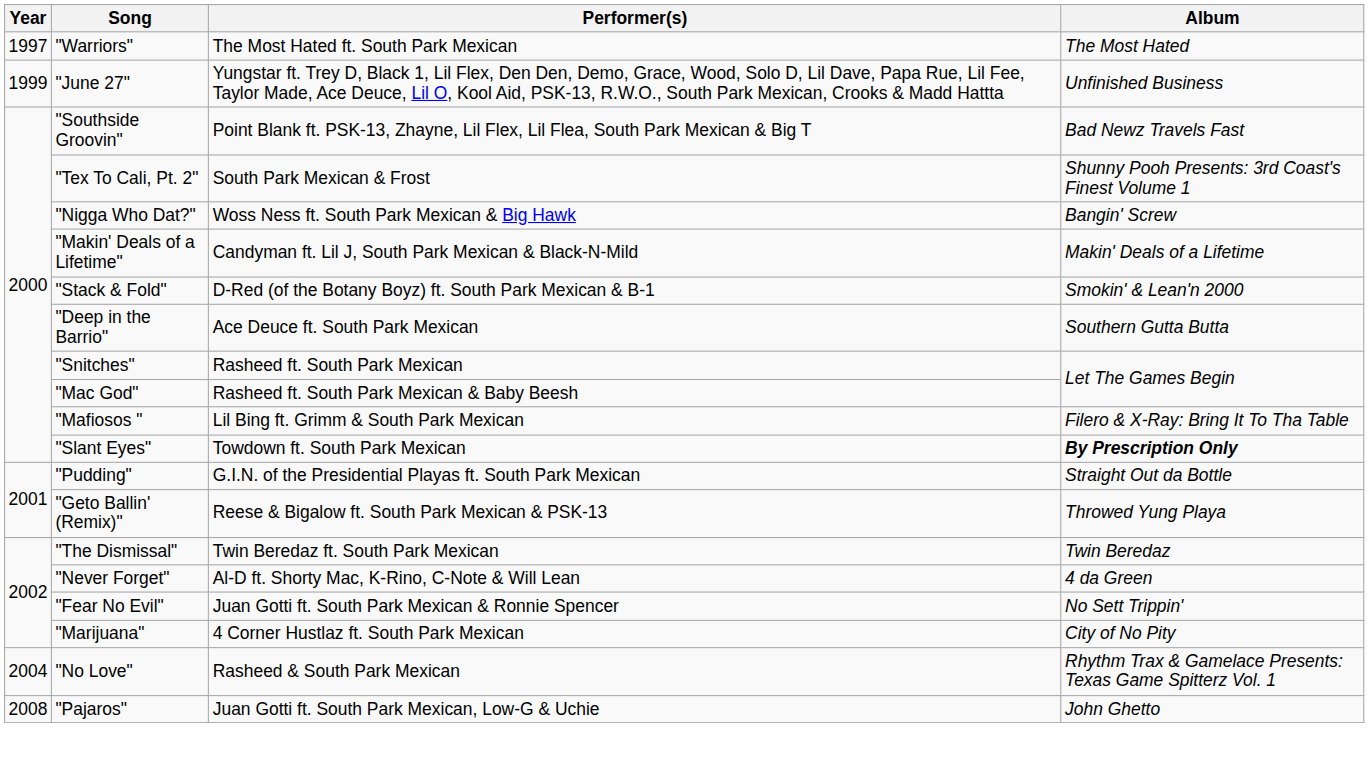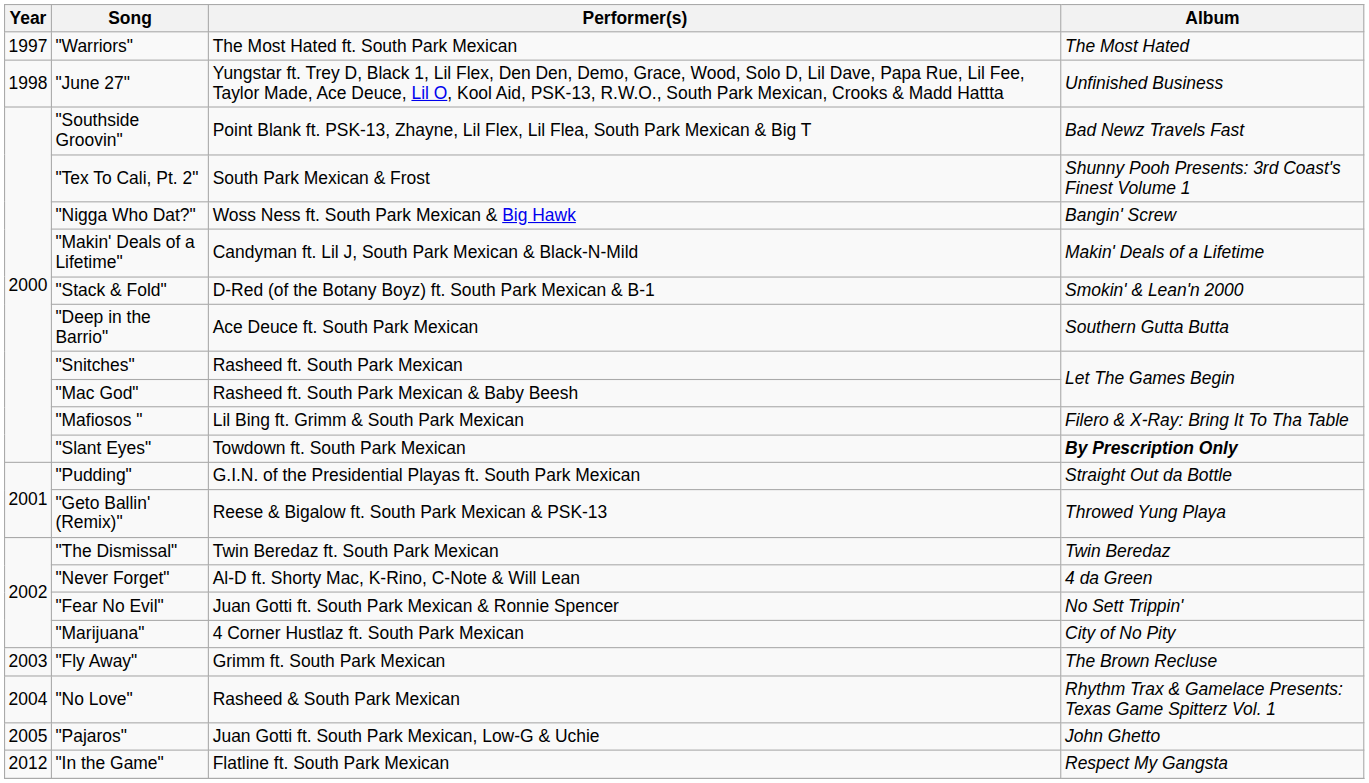 <table class="wikitable">
 <tr>
 <th>Year</th>
 <th>Song</th>
 <th>Performer(s)</th>
 <th>Album</th>
 </tr>
 <tr>
 <td>1997</td>
 <td>"Warriors"</td>
 <td>The Most Hated ft. South Park Mexican</td>
 <td><em>The Most Hated</em></td>
 </tr>
 <tr>
-<td>1999</td>
+<td>1998</td>
 <td>"June 27"</td>
 <td>Yungstar ft. Trey D, Black 1, Lil Flex, Den Den, Demo, Grace, Wood, Solo D, Lil Dave, Papa Rue, Lil Fee, Taylor Made, Ace Deuce, <a href='#'>Lil O</a>, Kool Aid, PSK-13, R.W.O., South Park Mexican, Crooks & Madd Hattta</td>
 <td><em>Unfinished Business</em></td>
 </tr>
 <tr>
 <td rowspan="10">2000</td>
 <td>"Southside Groovin"</td>
 <td>Point Blank ft. PSK-13, Zhayne, Lil Flex, Lil Flea, South Park Mexican & Big T</td>
 <td><em>Bad Newz Travels Fast</em></td>
 </tr>
 <tr>
 <td>"Tex To Cali, Pt. 2"</td>
 <td>South Park Mexican & Frost</td>
 <td><em>Shunny Pooh Presents: 3rd Coast's Finest Volume 1</em></td>
 </tr>
 <tr>
 <td>"Nigga Who Dat?"</td>
 <td>Woss Ness ft. South Park Mexican & <a href='#'>Big Hawk</a></td>
 <td><em>Bangin' Screw</em></td>
 </tr>
 <tr>
 <td>"Makin' Deals of a Lifetime"</td>
 <td>Candyman ft. Lil J, South Park Mexican & Black-N-Mild</td>
 <td><em>Makin' Deals of a Lifetime</em></td>
 </tr>
 <tr>
 <td>"Stack & Fold"</td>
 <td>D-Red (of the Botany Boyz) ft. South Park Mexican & B-1</td>
 <td><em>Smokin' & Lean'n 2000 </em></td>
 </tr>
 <tr>
 <td>"Deep in the Barrio"</td>
 <td>Ace Deuce ft. South Park Mexican</td>
 <td><em>Southern Gutta Butta</em></td>
 </tr>
 <tr>
 <td>"Snitches"</td>
 <td>Rasheed ft. South Park Mexican</td>
 <td rowspan="2"><em>Let The Games Begin</em></td>
 </tr>
 <tr>
 <td>"Mac God"</td>
 <td>Rasheed ft. South Park Mexican & Baby Beesh</td>
 </tr>
 <tr>
 <td>"Mafiosos "</td>
 <td>Lil Bing ft. Grimm & South Park Mexican</td>
 <td><em>Filero & X-Ray: Bring It To Tha Table </em></td>
 </tr>
 <tr>
 <td>"Slant Eyes"</td>
 <td>Towdown ft. South Park Mexican</td>
 <td><strong><em>By Prescription Only</em></strong></td>
 </tr>
 <tr>
 <td rowspan="2">2001</td>
 <td>"Pudding"</td>
 <td>G.I.N. of the Presidential Playas ft. South Park Mexican</td>
 <td><em>Straight Out da Bottle</em></td>
 </tr>
 <tr>
 <td>"Geto Ballin' (Remix)"</td>
 <td>Reese & Bigalow ft. South Park Mexican & PSK-13</td>
 <td><em>Throwed Yung Playa</em></td>
 </tr>
 <tr>
 <td rowspan="4">2002</td>
 <td>"The Dismissal"</td>
 <td>Twin Beredaz ft. South Park Mexican</td>
 <td><em>Twin Beredaz</em></td>
 </tr>
 <tr>
 <td>"Never Forget"</td>
 <td>Al-D ft. Shorty Mac, K-Rino, C-Note & Will Lean</td>
 <td><em>4 da Green</em></td>
 </tr>
 <tr>
 <td>"Fear No Evil"</td>
 <td>Juan Gotti ft. South Park Mexican & Ronnie Spencer</td>
 <td><em>No Sett Trippin' </em></td>
 </tr>
 <tr>
 <td>"Marijuana"</td>
 <td>4 Corner Hustlaz ft. South Park Mexican</td>
 <td><em>City of No Pity</em></td>
 </tr>
 <tr>
+<td>2003</td>
+<td>"Fly Away"</td>
+<td>Grimm ft. South Park Mexican</td>
+<td><em>The Brown Recluse</em></td>
+</tr>
+<tr>
 <td>2004</td>
 <td scope="row">"No Love"</td>
 <td>Rasheed & South Park Mexican</td>
 <td><em>Rhythm Trax & Gamelace Presents: Texas Game Spitterz Vol. 1</em></td>
 </tr>
 <tr>
-<td>2008</td>
+<td>2005</td>
 <td>"Pajaros"</td>
 <td>Juan Gotti ft. South Park Mexican, Low-G & Uchie</td>
 <td><em>John Ghetto</em></td>
 </tr>
 <tr>
+<td>2012</td>
+<td>"In the Game"</td>
+<td>Flatline ft. South Park Mexican</td>
+<td><em>Respect My Gangsta</em></td>
+</tr>
+<tr>
 </tr>
 </table>
